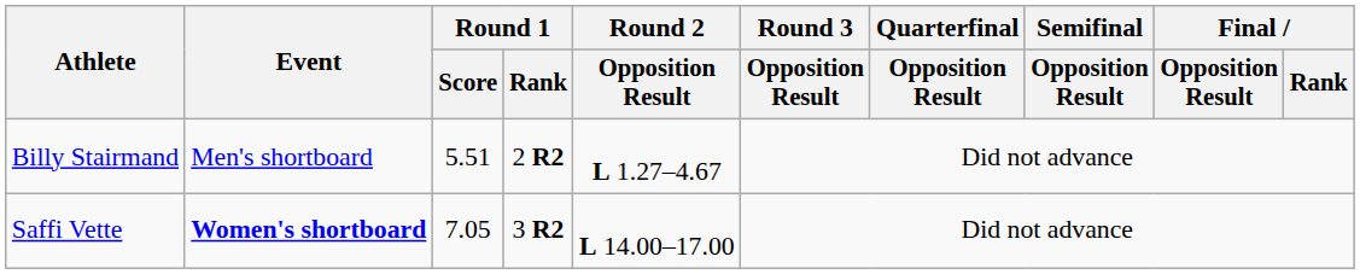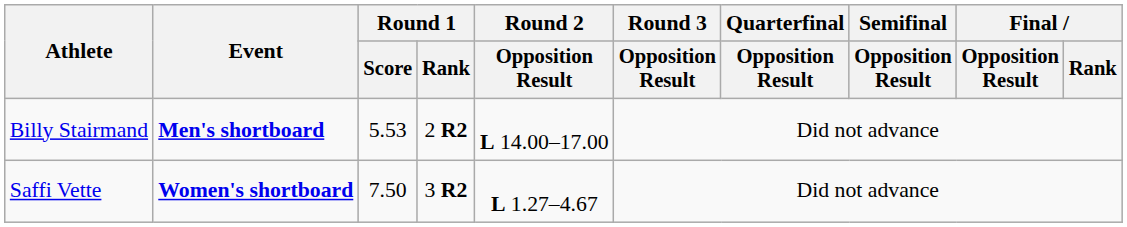 <table class=wikitable style=font-size:90%;text-align:center>
 <tr>
 <th rowspan=2>Athlete</th>
 <th rowspan=2>Event</th>
 <th colspan=2>Round 1</th>
 <th>Round 2</th>
 <th>Round 3</th>
 <th>Quarterfinal</th>
 <th>Semifinal</th>
 <th colspan=2>Final / </th>
 </tr>
 <tr style=font-size:95%>
 <th>Score</th>
 <th>Rank</th>
 <th>Opposition<br>Result</th>
 <th>Opposition<br>Result</th>
 <th>Opposition<br>Result</th>
 <th>Opposition<br>Result</th>
 <th>Opposition<br>Result</th>
 <th>Rank</th>
 </tr>
 <tr>
 <td align=left><a href='#'>Billy Stairmand</a></td>
-<td align=left><a href='#'>Men's shortboard</a></td>
-<td>5.51</td>
+<td align=left><strong><a href='#'>Men's shortboard</a></strong></td>
+<td>5.53</td>
 <td>2 <strong>R2</strong></td>
-<td><br><strong>L</strong> 1.27–4.67</td>
+<td><br><strong>L</strong> 14.00–17.00</td>
 <td colspan=5>Did not advance</td>
 </tr>
 <tr>
 <td align=left><a href='#'>Saffi Vette</a></td>
 <td align=left><strong><a href='#'>Women's shortboard</a></strong></td>
-<td>7.05</td>
+<td>7.50</td>
 <td>3 <strong>R2</strong></td>
-<td><br><strong>L</strong> 14.00–17.00</td>
+<td><br><strong>L</strong> 1.27–4.67</td>
 <td colspan=5>Did not advance</td>
 </tr>
 </table>
